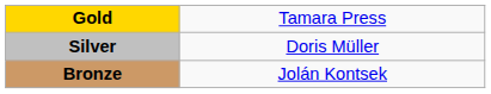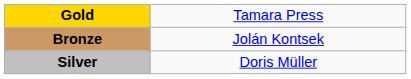 <table class="wikitable" style="text-align:center; " width="35%">
 <tr>
 <td bgcolor="gold"><strong>Gold</strong></td>
 <td><a href='#'>Tamara Press</a><br>  <small><em></em></small></td>
 </tr>
 <tr>
+<td bgcolor="CC9966"><strong>Bronze</strong></td>
+<td><a href='#'>Jolán Kontsek</a><br>  <small><em></em></small></td>
+</tr>
+<tr>
 <td bgcolor="silver"><strong>Silver</strong></td>
 <td><a href='#'>Doris Müller</a><br>  <small><em></em></small></td>
 </tr>
-<tr>
-<td bgcolor="CC9966"><strong>Bronze</strong></td>
-<td><a href='#'>Jolán Kontsek</a><br>  <small><em></em></small></td>
-</tr>
 </table>
